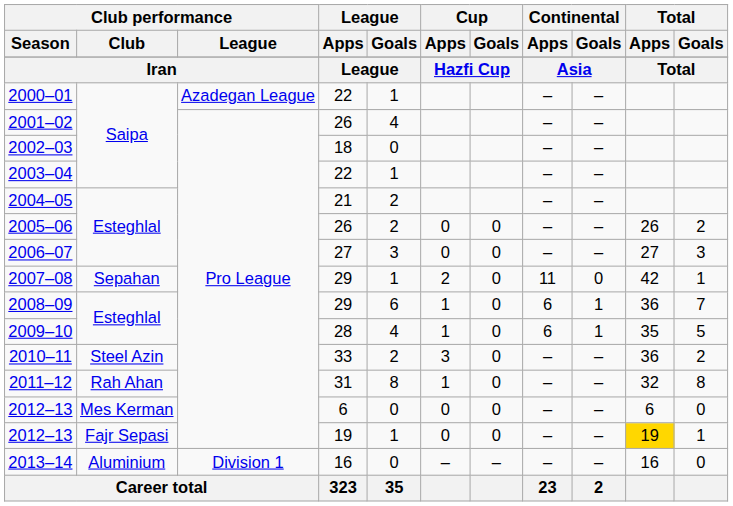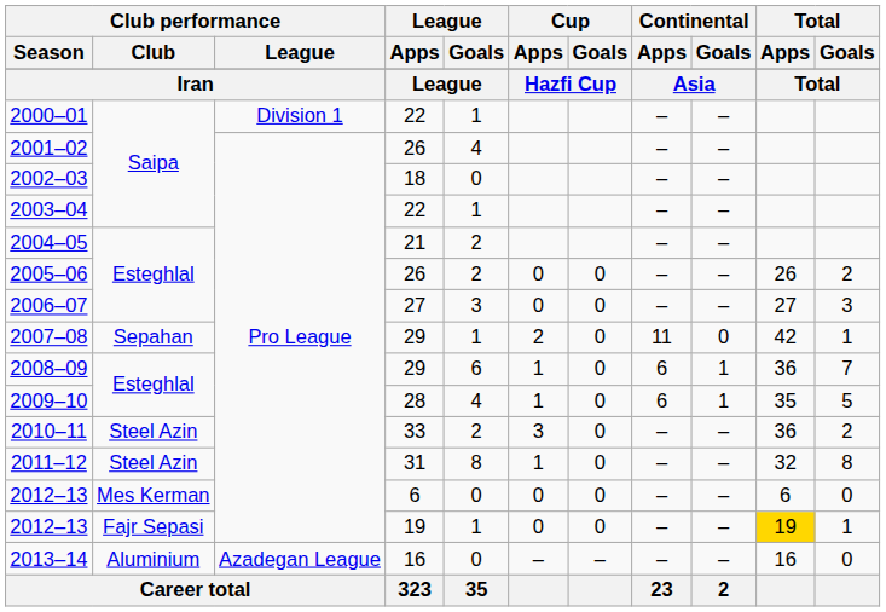 <table class="wikitable" style="text-align:center">
 <tr>
 <th colspan=3>Club performance</th>
 <th colspan=2>League</th>
 <th colspan=2>Cup</th>
 <th colspan=2>Continental</th>
 <th colspan=2>Total</th>
 </tr>
 <tr>
 <th>Season</th>
 <th>Club</th>
 <th>League</th>
 <th>Apps</th>
 <th>Goals</th>
 <th>Apps</th>
 <th>Goals</th>
 <th>Apps</th>
 <th>Goals</th>
 <th>Apps</th>
 <th>Goals</th>
 </tr>
 <tr>
 </tr>
 <tr>
 <th colspan=3>Iran</th>
 <th colspan=2>League</th>
 <th colspan=2><a href='#'>Hazfi Cup</a></th>
 <th colspan=2><a href='#'>Asia</a></th>
 <th colspan=2>Total</th>
 </tr>
 <tr>
 <td><a href='#'>2000–01</a></td>
 <td rowspan="4"><a href='#'>Saipa</a></td>
-<td rowspan="1"><a href='#'>Azadegan League</a></td>
+<td><a href='#'>Division 1</a></td>
 <td>22</td>
 <td>1</td>
 <td></td>
 <td></td>
 <td>–</td>
 <td>–</td>
 <td></td>
 <td></td>
 </tr>
 <tr>
 <td><a href='#'>2001–02</a></td>
 <td rowspan="13"><a href='#'>Pro League</a></td>
 <td>26</td>
 <td>4</td>
 <td></td>
 <td></td>
 <td>–</td>
 <td>–</td>
 <td></td>
 <td></td>
 </tr>
 <tr>
 <td><a href='#'>2002–03</a></td>
 <td>18</td>
 <td>0</td>
 <td></td>
 <td></td>
 <td>–</td>
 <td>–</td>
 <td></td>
 <td></td>
 </tr>
 <tr>
 <td><a href='#'>2003–04</a></td>
 <td>22</td>
 <td>1</td>
 <td></td>
 <td></td>
 <td>–</td>
 <td>–</td>
 <td></td>
 <td></td>
 </tr>
 <tr>
 <td><a href='#'>2004–05</a></td>
 <td rowspan="3"><a href='#'>Esteghlal</a></td>
 <td>21</td>
 <td>2</td>
 <td></td>
 <td></td>
 <td>–</td>
 <td>–</td>
 <td></td>
 <td></td>
 </tr>
 <tr>
 <td><a href='#'>2005–06</a></td>
 <td>26</td>
 <td>2</td>
 <td>0</td>
 <td>0</td>
 <td>–</td>
 <td>–</td>
 <td>26</td>
 <td>2</td>
 </tr>
 <tr>
 <td><a href='#'>2006–07</a></td>
 <td>27</td>
 <td>3</td>
 <td>0</td>
 <td>0</td>
 <td>–</td>
 <td>–</td>
 <td>27</td>
 <td>3</td>
 </tr>
 <tr>
 <td><a href='#'>2007–08</a></td>
 <td><a href='#'>Sepahan</a></td>
 <td>29</td>
 <td>1</td>
 <td>2</td>
 <td>0</td>
 <td>11</td>
 <td>0</td>
 <td>42</td>
 <td>1</td>
 </tr>
 <tr>
 <td><a href='#'>2008–09</a></td>
 <td rowspan="2"><a href='#'>Esteghlal</a></td>
 <td>29</td>
 <td>6</td>
 <td>1</td>
 <td>0</td>
 <td>6</td>
 <td>1</td>
 <td>36</td>
 <td>7</td>
 </tr>
 <tr>
 <td><a href='#'>2009–10</a></td>
 <td>28</td>
 <td>4</td>
 <td>1</td>
 <td>0</td>
 <td>6</td>
 <td>1</td>
 <td>35</td>
 <td>5</td>
 </tr>
 <tr>
 <td><a href='#'>2010–11</a></td>
 <td><a href='#'>Steel Azin</a></td>
 <td>33</td>
 <td>2</td>
 <td>3</td>
 <td>0</td>
 <td>–</td>
 <td>–</td>
 <td>36</td>
 <td>2</td>
 </tr>
 <tr>
 <td><a href='#'>2011–12</a></td>
-<td><a href='#'>Rah Ahan</a></td>
+<td><a href='#'>Steel Azin</a></td>
 <td>31</td>
 <td>8</td>
 <td>1</td>
 <td>0</td>
 <td>–</td>
 <td>–</td>
 <td>32</td>
 <td>8</td>
 </tr>
 <tr>
 <td><a href='#'>2012–13</a></td>
 <td><a href='#'>Mes Kerman</a></td>
 <td>6</td>
 <td>0</td>
 <td>0</td>
 <td>0</td>
 <td>–</td>
 <td>–</td>
 <td>6</td>
 <td>0</td>
 </tr>
 <tr>
 <td><a href='#'>2012–13</a></td>
 <td><a href='#'>Fajr Sepasi</a></td>
 <td>19</td>
 <td>1</td>
 <td>0</td>
 <td>0</td>
 <td>–</td>
 <td>–</td>
 <td style="background: gold;">19</td>
 <td>1</td>
 </tr>
 <tr>
 <td><a href='#'>2013–14</a></td>
 <td><a href='#'>Aluminium</a></td>
-<td><a href='#'>Division 1</a></td>
+<td rowspan="1"><a href='#'>Azadegan League</a></td>
 <td>16</td>
 <td>0</td>
 <td>–</td>
 <td>–</td>
 <td>–</td>
 <td>–</td>
 <td>16</td>
 <td>0</td>
 </tr>
 <tr>
 <th colspan=3>Career total</th>
 <th>323</th>
 <th>35</th>
 <th></th>
 <th></th>
 <th>23</th>
 <th>2</th>
 <th></th>
 <th></th>
 </tr>
 </table>
